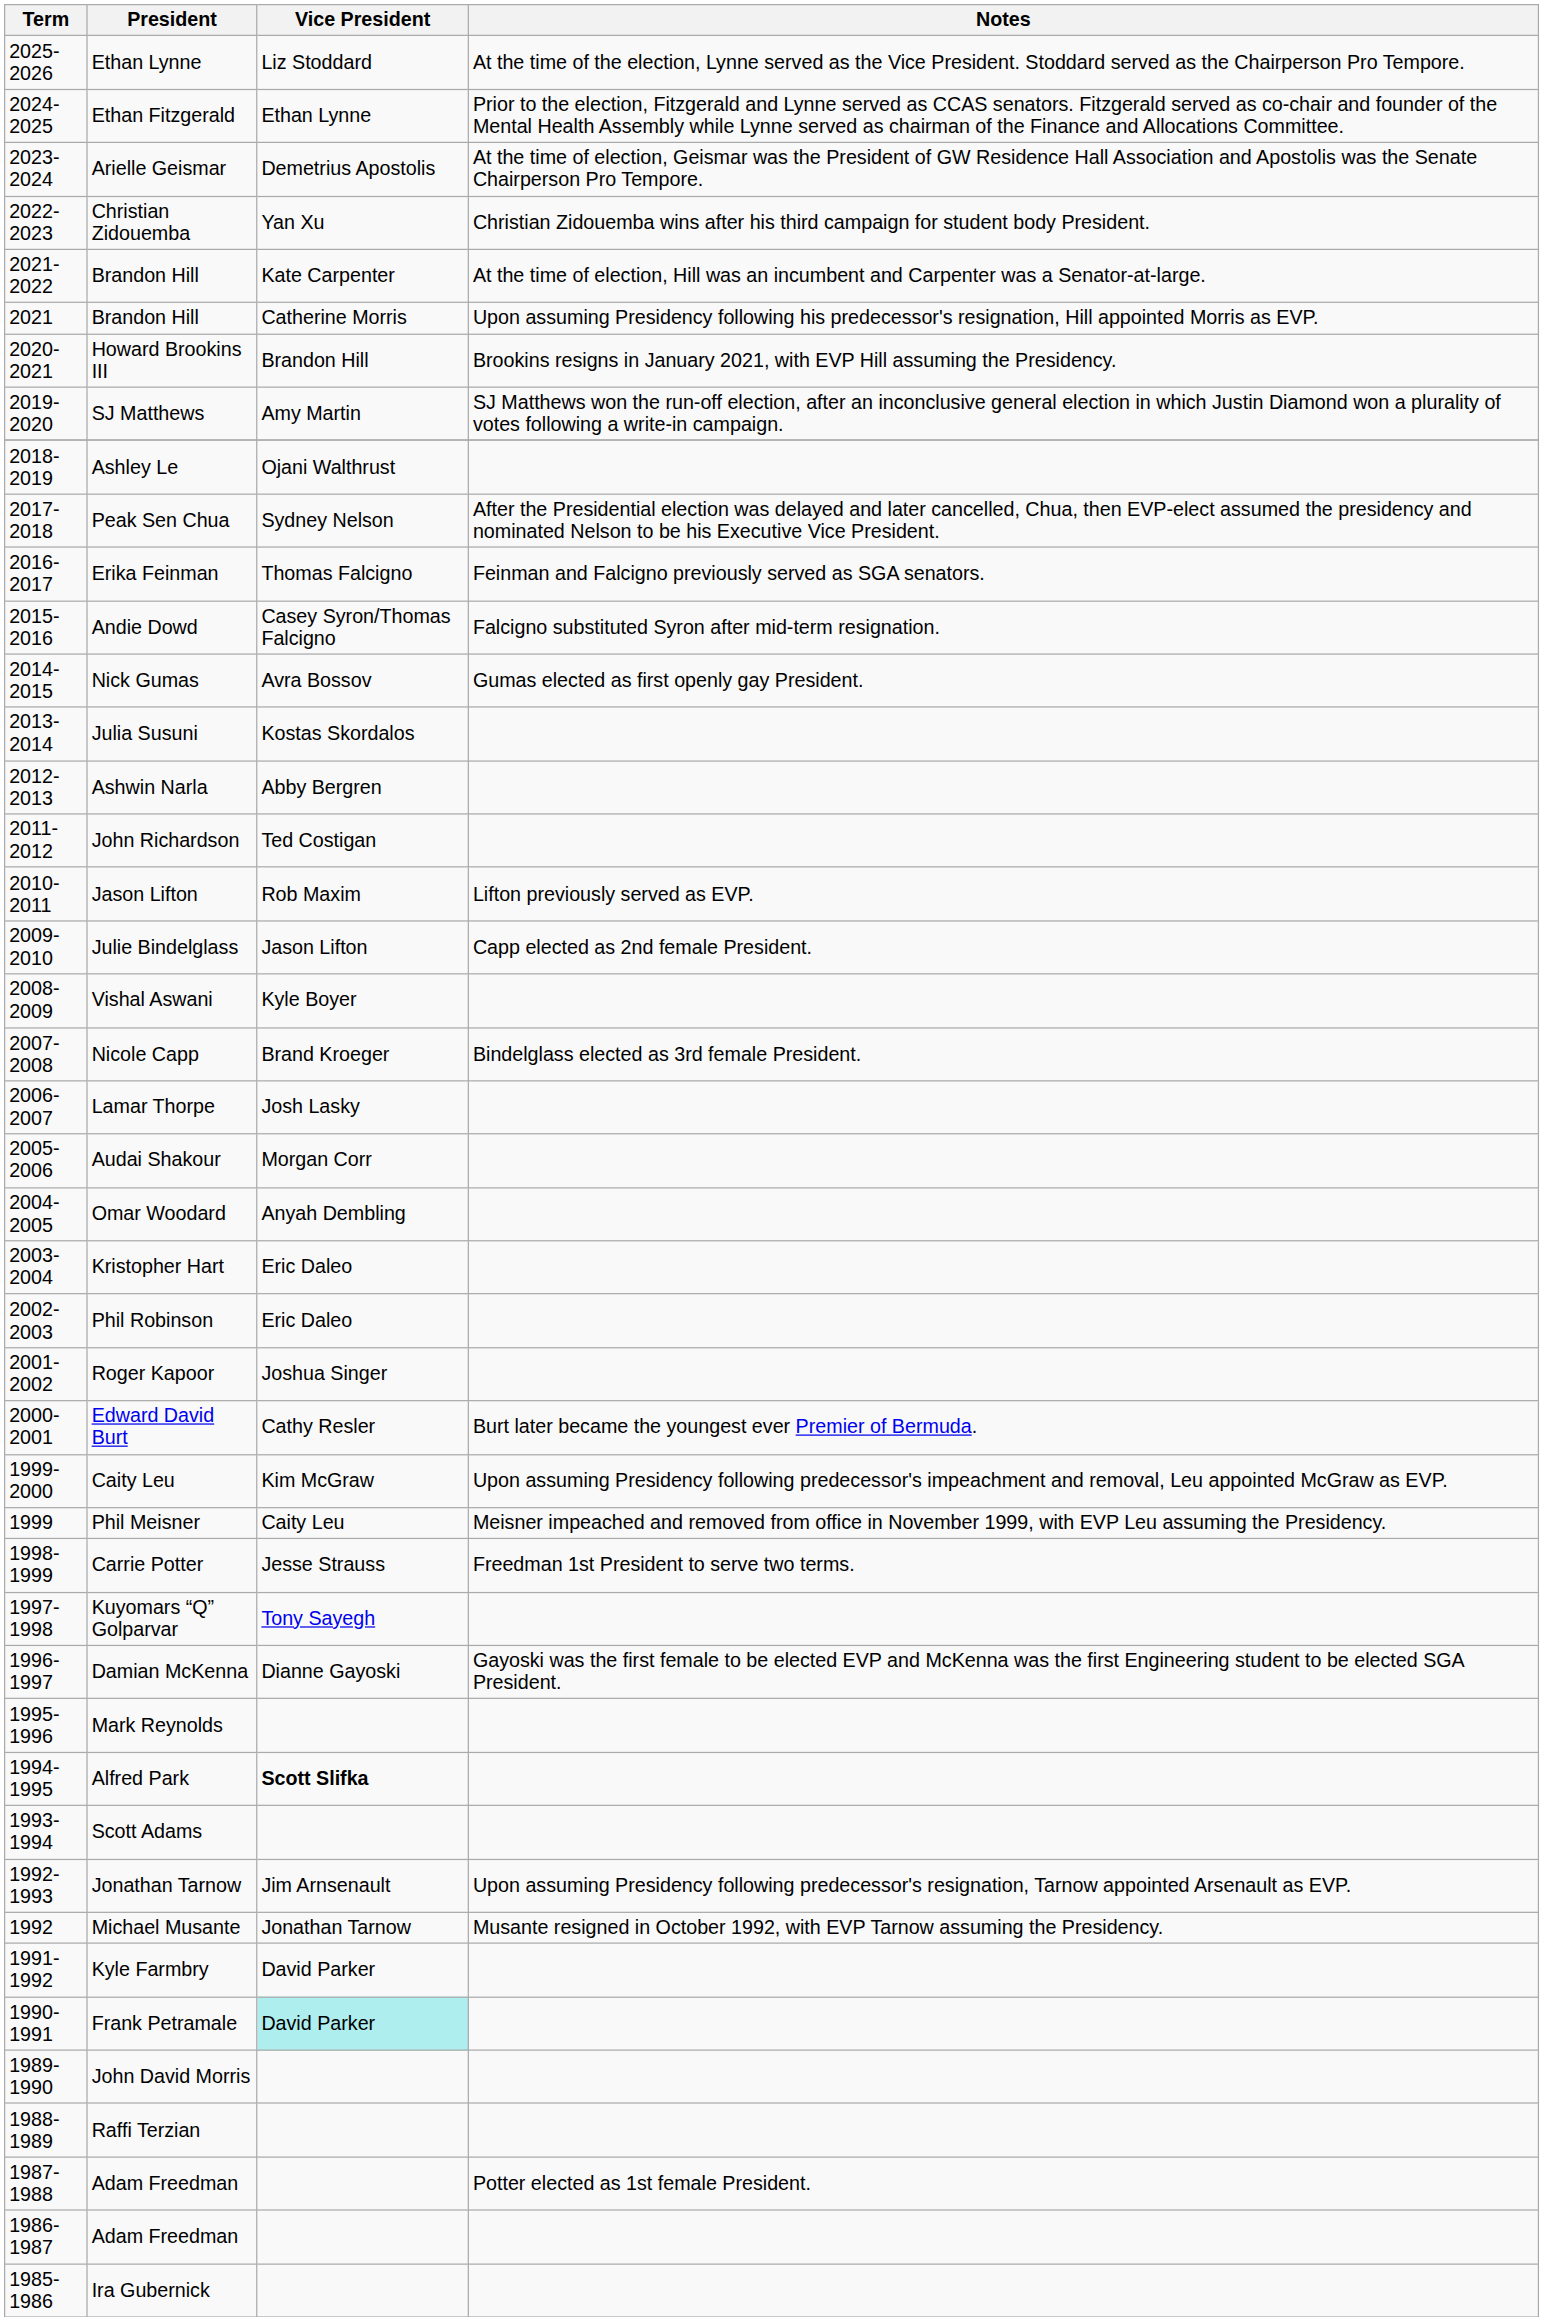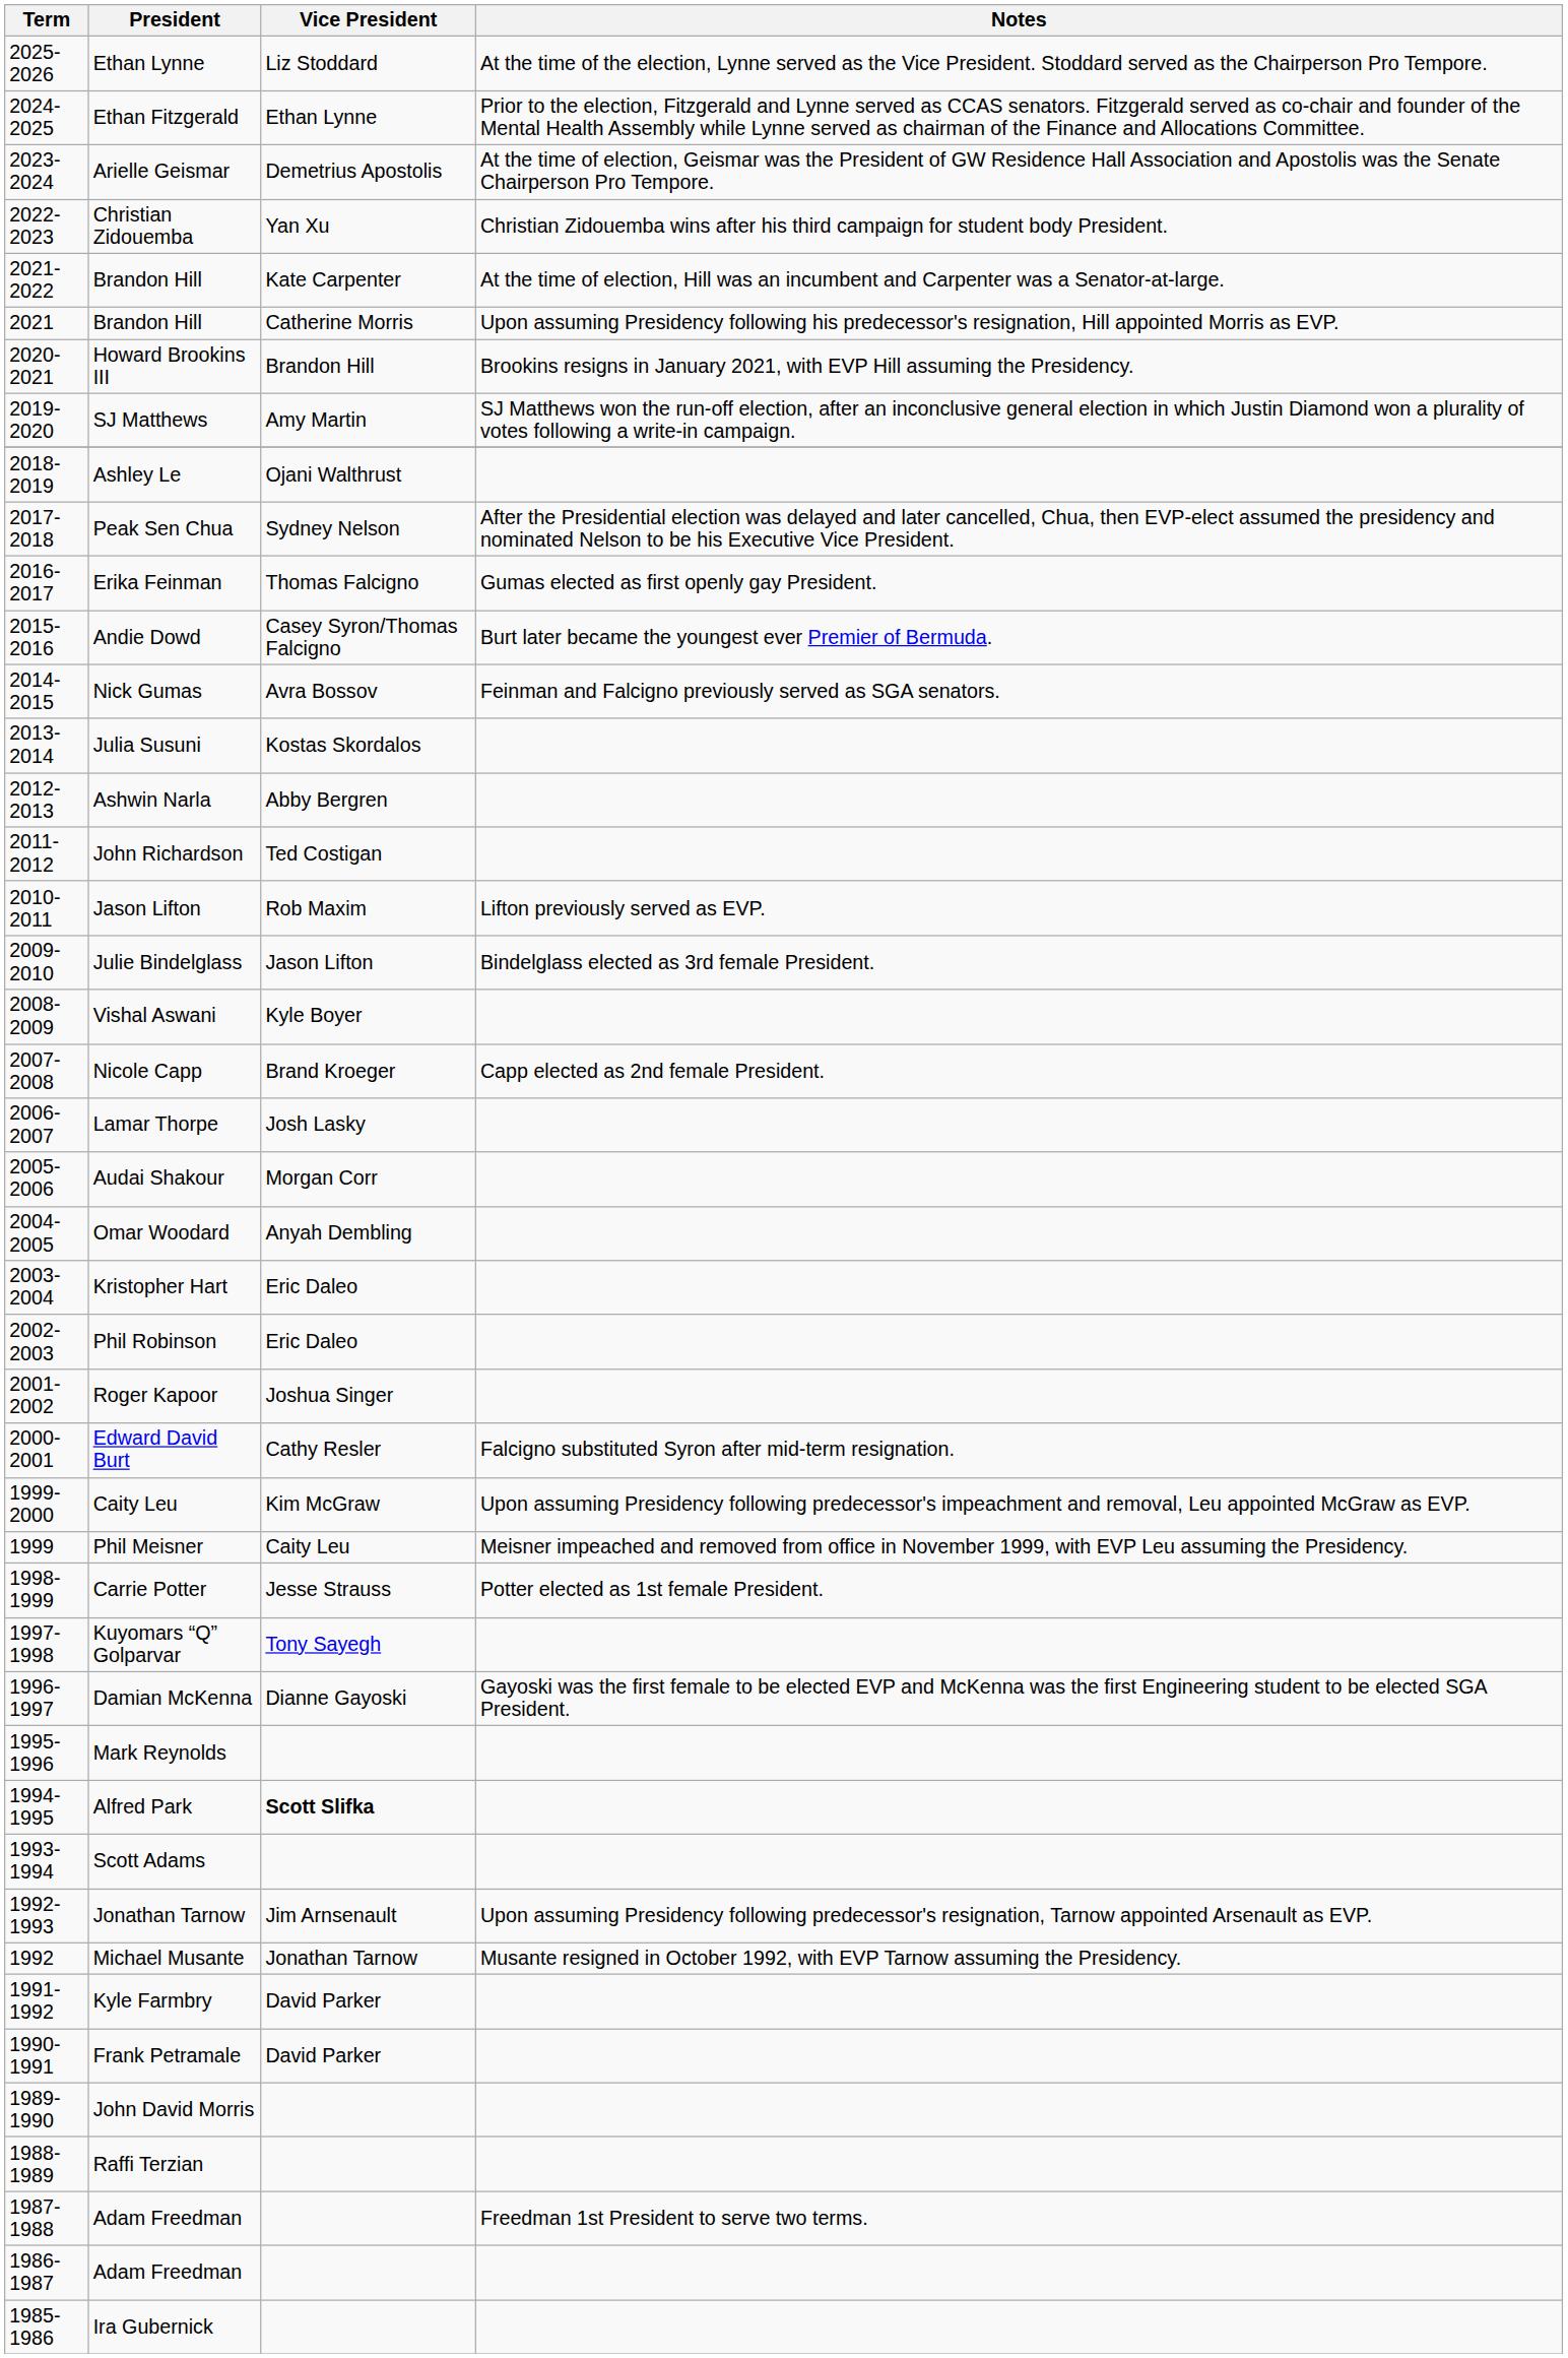 <table class="wikitable">
 <tr>
 <th>Term</th>
 <th>President</th>
 <th>Vice President</th>
 <th>Notes</th>
 </tr>
 <tr>
 <td>2025-2026</td>
 <td>Ethan Lynne</td>
 <td>Liz Stoddard</td>
 <td>At the time of the election, Lynne served as the Vice President. Stoddard served as the Chairperson Pro Tempore.</td>
 </tr>
 <tr>
 <td>2024-2025</td>
 <td>Ethan Fitzgerald</td>
 <td>Ethan Lynne</td>
 <td>Prior to the election, Fitzgerald and Lynne served as CCAS senators. Fitzgerald served as co-chair and founder of the Mental Health Assembly while Lynne served as chairman of the Finance and Allocations Committee.</td>
 </tr>
 <tr>
 <td>2023-2024</td>
 <td>Arielle Geismar</td>
 <td>Demetrius Apostolis</td>
 <td>At the time of election, Geismar was the President of GW Residence Hall Association and Apostolis was the Senate Chairperson Pro Tempore.</td>
 </tr>
 <tr>
 <td>2022-2023</td>
 <td>Christian Zidouemba</td>
 <td>Yan Xu</td>
 <td>Christian Zidouemba wins after his third campaign for student body President.</td>
 </tr>
 <tr>
 <td>2021-2022</td>
 <td>Brandon Hill</td>
 <td>Kate Carpenter</td>
 <td>At the time of election, Hill was an incumbent and Carpenter was a Senator-at-large.</td>
 </tr>
 <tr>
 <td>2021</td>
 <td>Brandon Hill </td>
 <td>Catherine Morris </td>
 <td>Upon assuming Presidency following his predecessor's resignation, Hill appointed Morris as EVP.</td>
 </tr>
 <tr>
 <td>2020-2021</td>
 <td>Howard Brookins III</td>
 <td>Brandon Hill</td>
 <td>Brookins resigns in January 2021, with EVP Hill assuming the Presidency.</td>
 </tr>
 <tr>
 <td>2019-2020</td>
 <td>SJ Matthews</td>
 <td>Amy Martin</td>
 <td>SJ Matthews won the run-off election, after an inconclusive general election in which Justin Diamond won a plurality of votes following a write-in campaign.</td>
 </tr>
 <tr>
 </tr>
 <tr>
 <td>2018-2019</td>
 <td>Ashley Le</td>
 <td>Ojani Walthrust</td>
 <td></td>
 </tr>
 <tr>
 <td>2017-2018</td>
 <td>Peak Sen Chua</td>
 <td>Sydney Nelson</td>
 <td>After the Presidential election was delayed and later cancelled, Chua, then EVP-elect assumed the presidency and nominated Nelson to be his Executive Vice President.</td>
 </tr>
 <tr>
 <td>2016-2017</td>
 <td>Erika Feinman</td>
 <td>Thomas Falcigno</td>
-<td>Feinman and Falcigno previously served as SGA senators.</td>
+<td>Gumas elected as first openly gay President.</td>
 </tr>
 <tr>
 <td>2015-2016</td>
 <td>Andie Dowd</td>
 <td>Casey Syron/Thomas Falcigno</td>
-<td>Falcigno substituted Syron after mid-term resignation.</td>
+<td>Burt later became the youngest ever <a href='#'>Premier of Bermuda</a>.</td>
 </tr>
 <tr>
 <td>2014-2015</td>
 <td>Nick Gumas</td>
 <td>Avra Bossov</td>
-<td>Gumas elected as first openly gay President.</td>
+<td>Feinman and Falcigno previously served as SGA senators.</td>
 </tr>
 <tr>
 <td>2013-2014</td>
 <td>Julia Susuni</td>
 <td>Kostas Skordalos</td>
 <td></td>
 </tr>
 <tr>
 <td>2012-2013</td>
 <td>Ashwin Narla</td>
 <td>Abby Bergren</td>
 <td></td>
 </tr>
 <tr>
 <td>2011-2012</td>
 <td>John Richardson</td>
 <td>Ted Costigan</td>
 <td></td>
 </tr>
 <tr>
 <td>2010-2011</td>
 <td>Jason Lifton</td>
 <td>Rob Maxim</td>
 <td>Lifton previously served as EVP.</td>
 </tr>
 <tr>
 <td>2009-2010</td>
 <td>Julie Bindelglass</td>
 <td>Jason Lifton</td>
-<td>Capp elected as 2nd female President.</td>
+<td>Bindelglass elected as 3rd female President.</td>
 </tr>
 <tr>
 <td>2008-2009</td>
 <td>Vishal Aswani</td>
 <td>Kyle Boyer</td>
 <td></td>
 </tr>
 <tr>
 <td>2007-2008</td>
 <td>Nicole Capp</td>
 <td>Brand Kroeger</td>
-<td>Bindelglass elected as 3rd female President.</td>
+<td>Capp elected as 2nd female President.</td>
 </tr>
 <tr>
 <td>2006-2007</td>
 <td>Lamar Thorpe</td>
 <td>Josh Lasky</td>
 <td></td>
 </tr>
 <tr>
 <td>2005-2006</td>
 <td>Audai Shakour</td>
 <td>Morgan Corr</td>
 <td></td>
 </tr>
 <tr>
 <td>2004-2005</td>
 <td>Omar Woodard</td>
 <td>Anyah Dembling</td>
 <td></td>
 </tr>
 <tr>
 <td>2003-2004</td>
 <td>Kristopher Hart</td>
 <td>Eric Daleo</td>
 <td></td>
 </tr>
 <tr>
 <td>2002-2003</td>
 <td>Phil Robinson</td>
 <td>Eric Daleo</td>
 <td></td>
 </tr>
 <tr>
 <td>2001-2002</td>
 <td>Roger Kapoor</td>
 <td>Joshua Singer</td>
 <td></td>
 </tr>
 <tr>
 <td>2000-2001</td>
 <td><a href='#'>Edward David Burt</a></td>
 <td>Cathy Resler</td>
-<td>Burt later became the youngest ever <a href='#'>Premier of Bermuda</a>.</td>
+<td>Falcigno substituted Syron after mid-term resignation.</td>
 </tr>
 <tr>
 <td>1999-2000</td>
 <td>Caity Leu</td>
 <td>Kim McGraw</td>
 <td>Upon assuming Presidency following predecessor's impeachment and removal, Leu appointed McGraw as EVP.</td>
 </tr>
 <tr>
 <td>1999</td>
 <td>Phil Meisner</td>
 <td>Caity Leu</td>
 <td>Meisner impeached and removed from office in November 1999, with EVP Leu assuming the Presidency.</td>
 </tr>
 <tr>
 <td>1998-1999</td>
 <td>Carrie Potter</td>
 <td>Jesse Strauss</td>
-<td>Freedman 1st President to serve two terms.</td>
+<td>Potter elected as 1st female President.</td>
 </tr>
 <tr>
 <td>1997-1998</td>
 <td>Kuyomars “Q” Golparvar</td>
 <td><a href='#'>Tony Sayegh</a></td>
 </tr>
 <tr>
 <td>1996-1997</td>
 <td>Damian McKenna</td>
 <td>Dianne Gayoski</td>
 <td>Gayoski was the first female to be elected EVP and McKenna was the first Engineering student to be elected SGA President.</td>
 </tr>
 <tr>
 <td>1995-1996</td>
 <td>Mark Reynolds</td>
 <td></td>
 <td></td>
 </tr>
 <tr>
 <td>1994-1995</td>
 <td>Alfred Park</td>
 <td><strong>Scott Slifka</strong></td>
 <td></td>
 </tr>
 <tr>
 <td>1993-1994</td>
 <td>Scott Adams</td>
 <td></td>
 <td></td>
 </tr>
 <tr>
 <td>1992-1993</td>
 <td>Jonathan Tarnow</td>
 <td>Jim Arnsenault</td>
 <td>Upon assuming Presidency following predecessor's resignation, Tarnow appointed Arsenault as EVP.</td>
 </tr>
 <tr>
 <td>1992</td>
 <td>Michael Musante</td>
 <td>Jonathan Tarnow</td>
 <td>Musante resigned in October 1992, with EVP Tarnow assuming the Presidency.</td>
 </tr>
 <tr>
 <td>1991-1992</td>
 <td>Kyle Farmbry</td>
 <td>David Parker</td>
 <td></td>
 </tr>
 <tr>
 <td>1990-1991</td>
 <td>Frank Petramale</td>
-<td style="background: paleturquoise;">David Parker</td>
+<td>David Parker</td>
 <td></td>
 </tr>
 <tr>
 <td>1989-1990</td>
 <td>John David Morris</td>
 <td></td>
 <td></td>
 </tr>
 <tr>
 <td>1988-1989</td>
 <td>Raffi Terzian</td>
 <td></td>
 <td></td>
 </tr>
 <tr>
 <td>1987-1988</td>
 <td>Adam Freedman</td>
 <td></td>
-<td>Potter elected as 1st female President.</td>
+<td>Freedman 1st President to serve two terms.</td>
 </tr>
 <tr>
 <td>1986-1987</td>
 <td>Adam Freedman</td>
 <td></td>
 <td></td>
 </tr>
 <tr>
 <td>1985-1986</td>
 <td>Ira Gubernick</td>
 <td></td>
 <td></td>
 </tr>
 </table>
